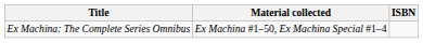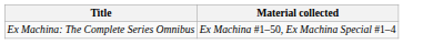 <table class="wikitable">
 <tr>
 <th>Title</th>
 <th>Material collected</th>
-<th>ISBN</th>
 </tr>
 <tr>
 <td><em>Ex Machina: The Complete Series Omnibus</em></td>
 <td><em>Ex Machina</em> #1–50, <em>Ex Machina Special</em> #1–4</td>
-<td></td>
 </tr>
 </table>
